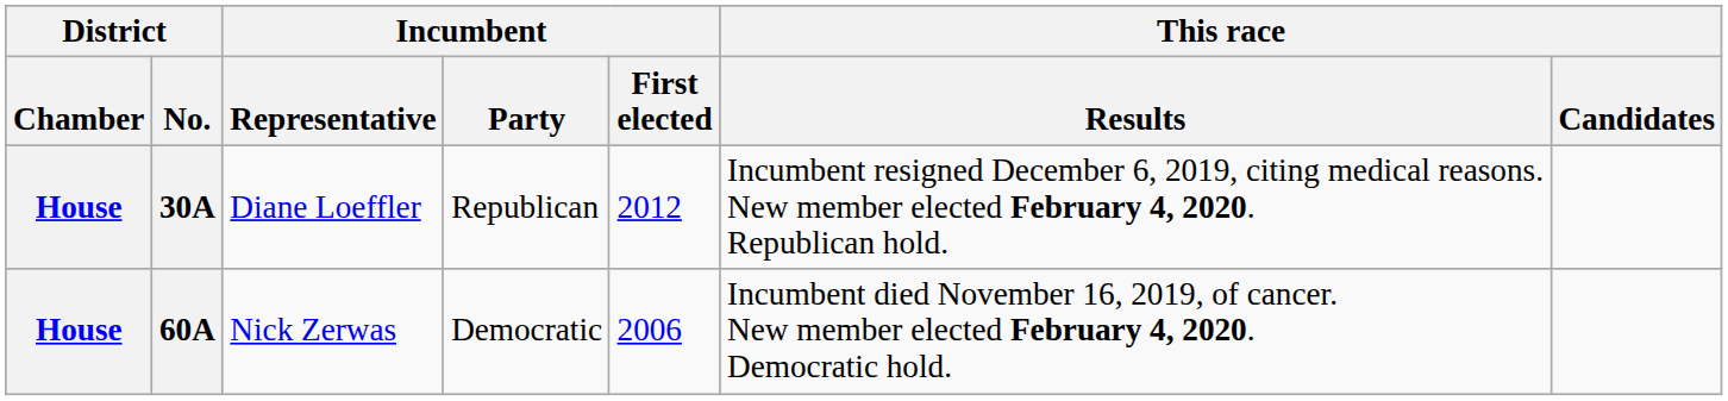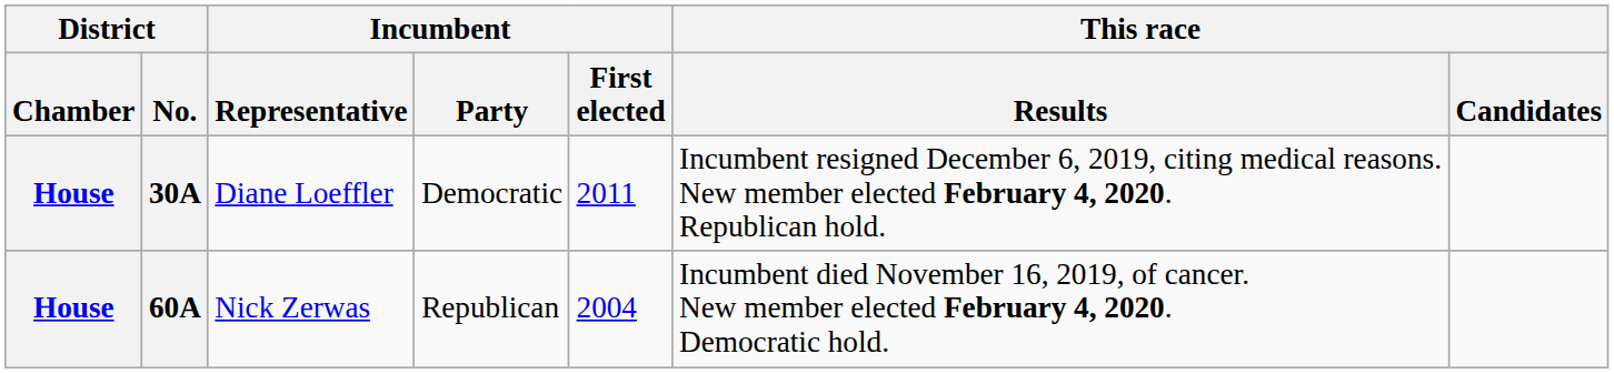 <table class="wikitable sortable">
 <tr valign=bottom>
 <th colspan="2">District</th>
 <th colspan="3">Incumbent</th>
 <th colspan="2">This race</th>
 </tr>
 <tr valign=bottom>
 <th>Chamber</th>
 <th>No.</th>
 <th>Representative</th>
 <th>Party</th>
 <th>First<br>elected</th>
 <th>Results</th>
 <th>Candidates</th>
 </tr>
 <tr>
 <th><a href='#'>House</a></th>
 <th>30A</th>
 <td><a href='#'>Diane Loeffler</a></td>
-<td>Republican</td>
-<td><a href='#'>2012</a></td>
+<td>Democratic</td>
+<td><a href='#'>2011</a></td>
 <td>Incumbent resigned December 6, 2019, citing medical reasons.<br>New member elected <strong>February 4, 2020</strong>.<br>Republican hold.</td>
 <td nowrap></td>
 </tr>
 <tr>
 <th><a href='#'>House</a></th>
 <th>60A</th>
 <td><a href='#'>Nick Zerwas</a></td>
-<td>Democratic</td>
-<td><a href='#'>2006</a></td>
+<td>Republican</td>
+<td><a href='#'>2004</a></td>
 <td>Incumbent died November 16, 2019, of cancer.<br>New member elected <strong>February 4, 2020</strong>.<br>Democratic hold.</td>
 <td nowrap></td>
 </tr>
 </table>
